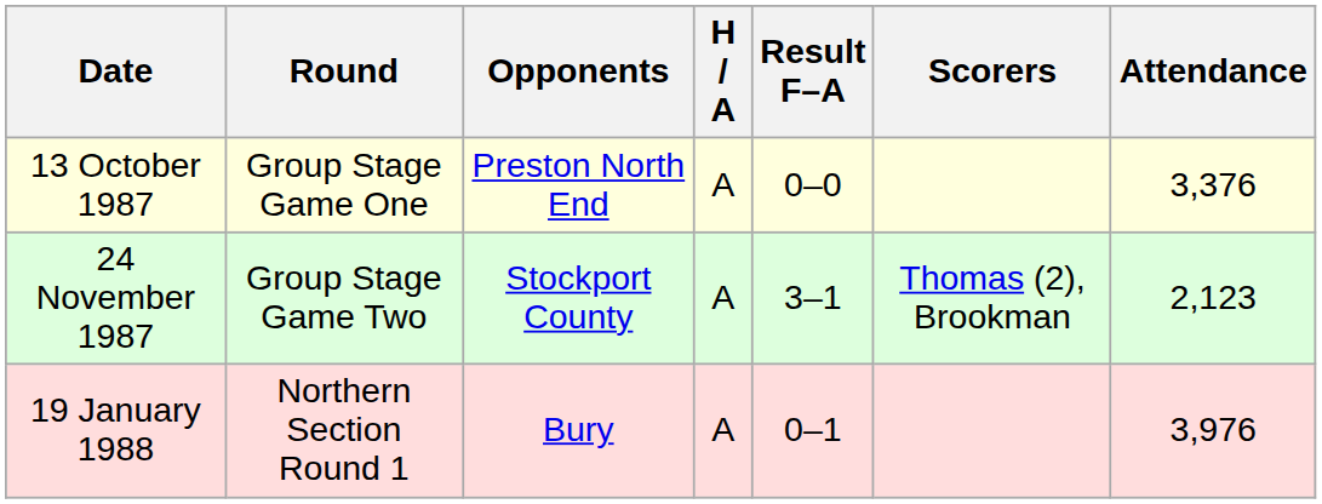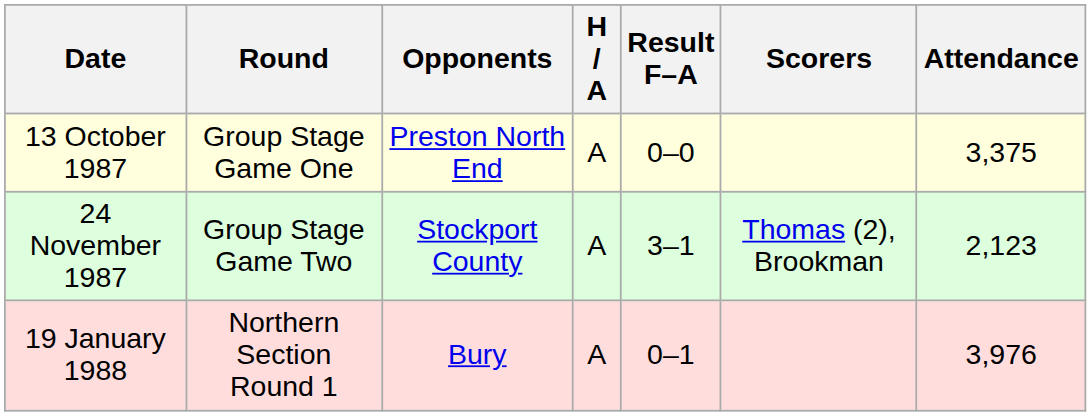 <table class="wikitable" style="text-align:center">
 <tr>
 <th>Date</th>
 <th>Round</th>
 <th>Opponents</th>
 <th>H / A</th>
 <th>Result<br>F–A</th>
 <th>Scorers</th>
 <th>Attendance</th>
 </tr>
 <tr bgcolor="#ffffdd">
 <td>13 October 1987</td>
 <td>Group Stage Game One</td>
 <td><a href='#'>Preston North End</a></td>
 <td>A</td>
 <td>0–0</td>
 <td></td>
-<td>3,376</td>
+<td>3,375</td>
 </tr>
 <tr bgcolor="#ddffdd">
 <td>24 November 1987</td>
 <td>Group Stage Game Two</td>
 <td><a href='#'>Stockport County</a></td>
 <td>A</td>
 <td>3–1</td>
 <td><a href='#'>Thomas</a> (2), Brookman</td>
 <td>2,123</td>
 </tr>
 <tr bgcolor="#ffdddd">
 <td>19 January 1988</td>
 <td>Northern Section Round 1</td>
 <td><a href='#'>Bury</a></td>
 <td>A</td>
 <td>0–1</td>
 <td></td>
 <td>3,976</td>
 </tr>
 </table>
